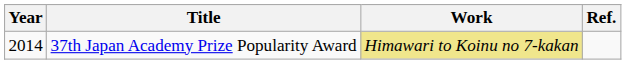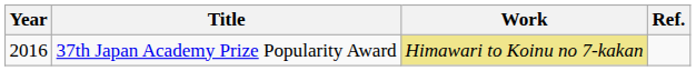 <table class="wikitable">
 <tr>
 <th>Year</th>
 <th>Title</th>
 <th>Work</th>
 <th>Ref.</th>
 </tr>
 <tr>
-<td>2014</td>
+<td>2016</td>
 <td><a href='#'>37th Japan Academy Prize</a> Popularity Award</td>
 <td style="background: khaki;"><em>Himawari to Koinu no 7-kakan</em></td>
 <td></td>
 </tr>
 </table>
